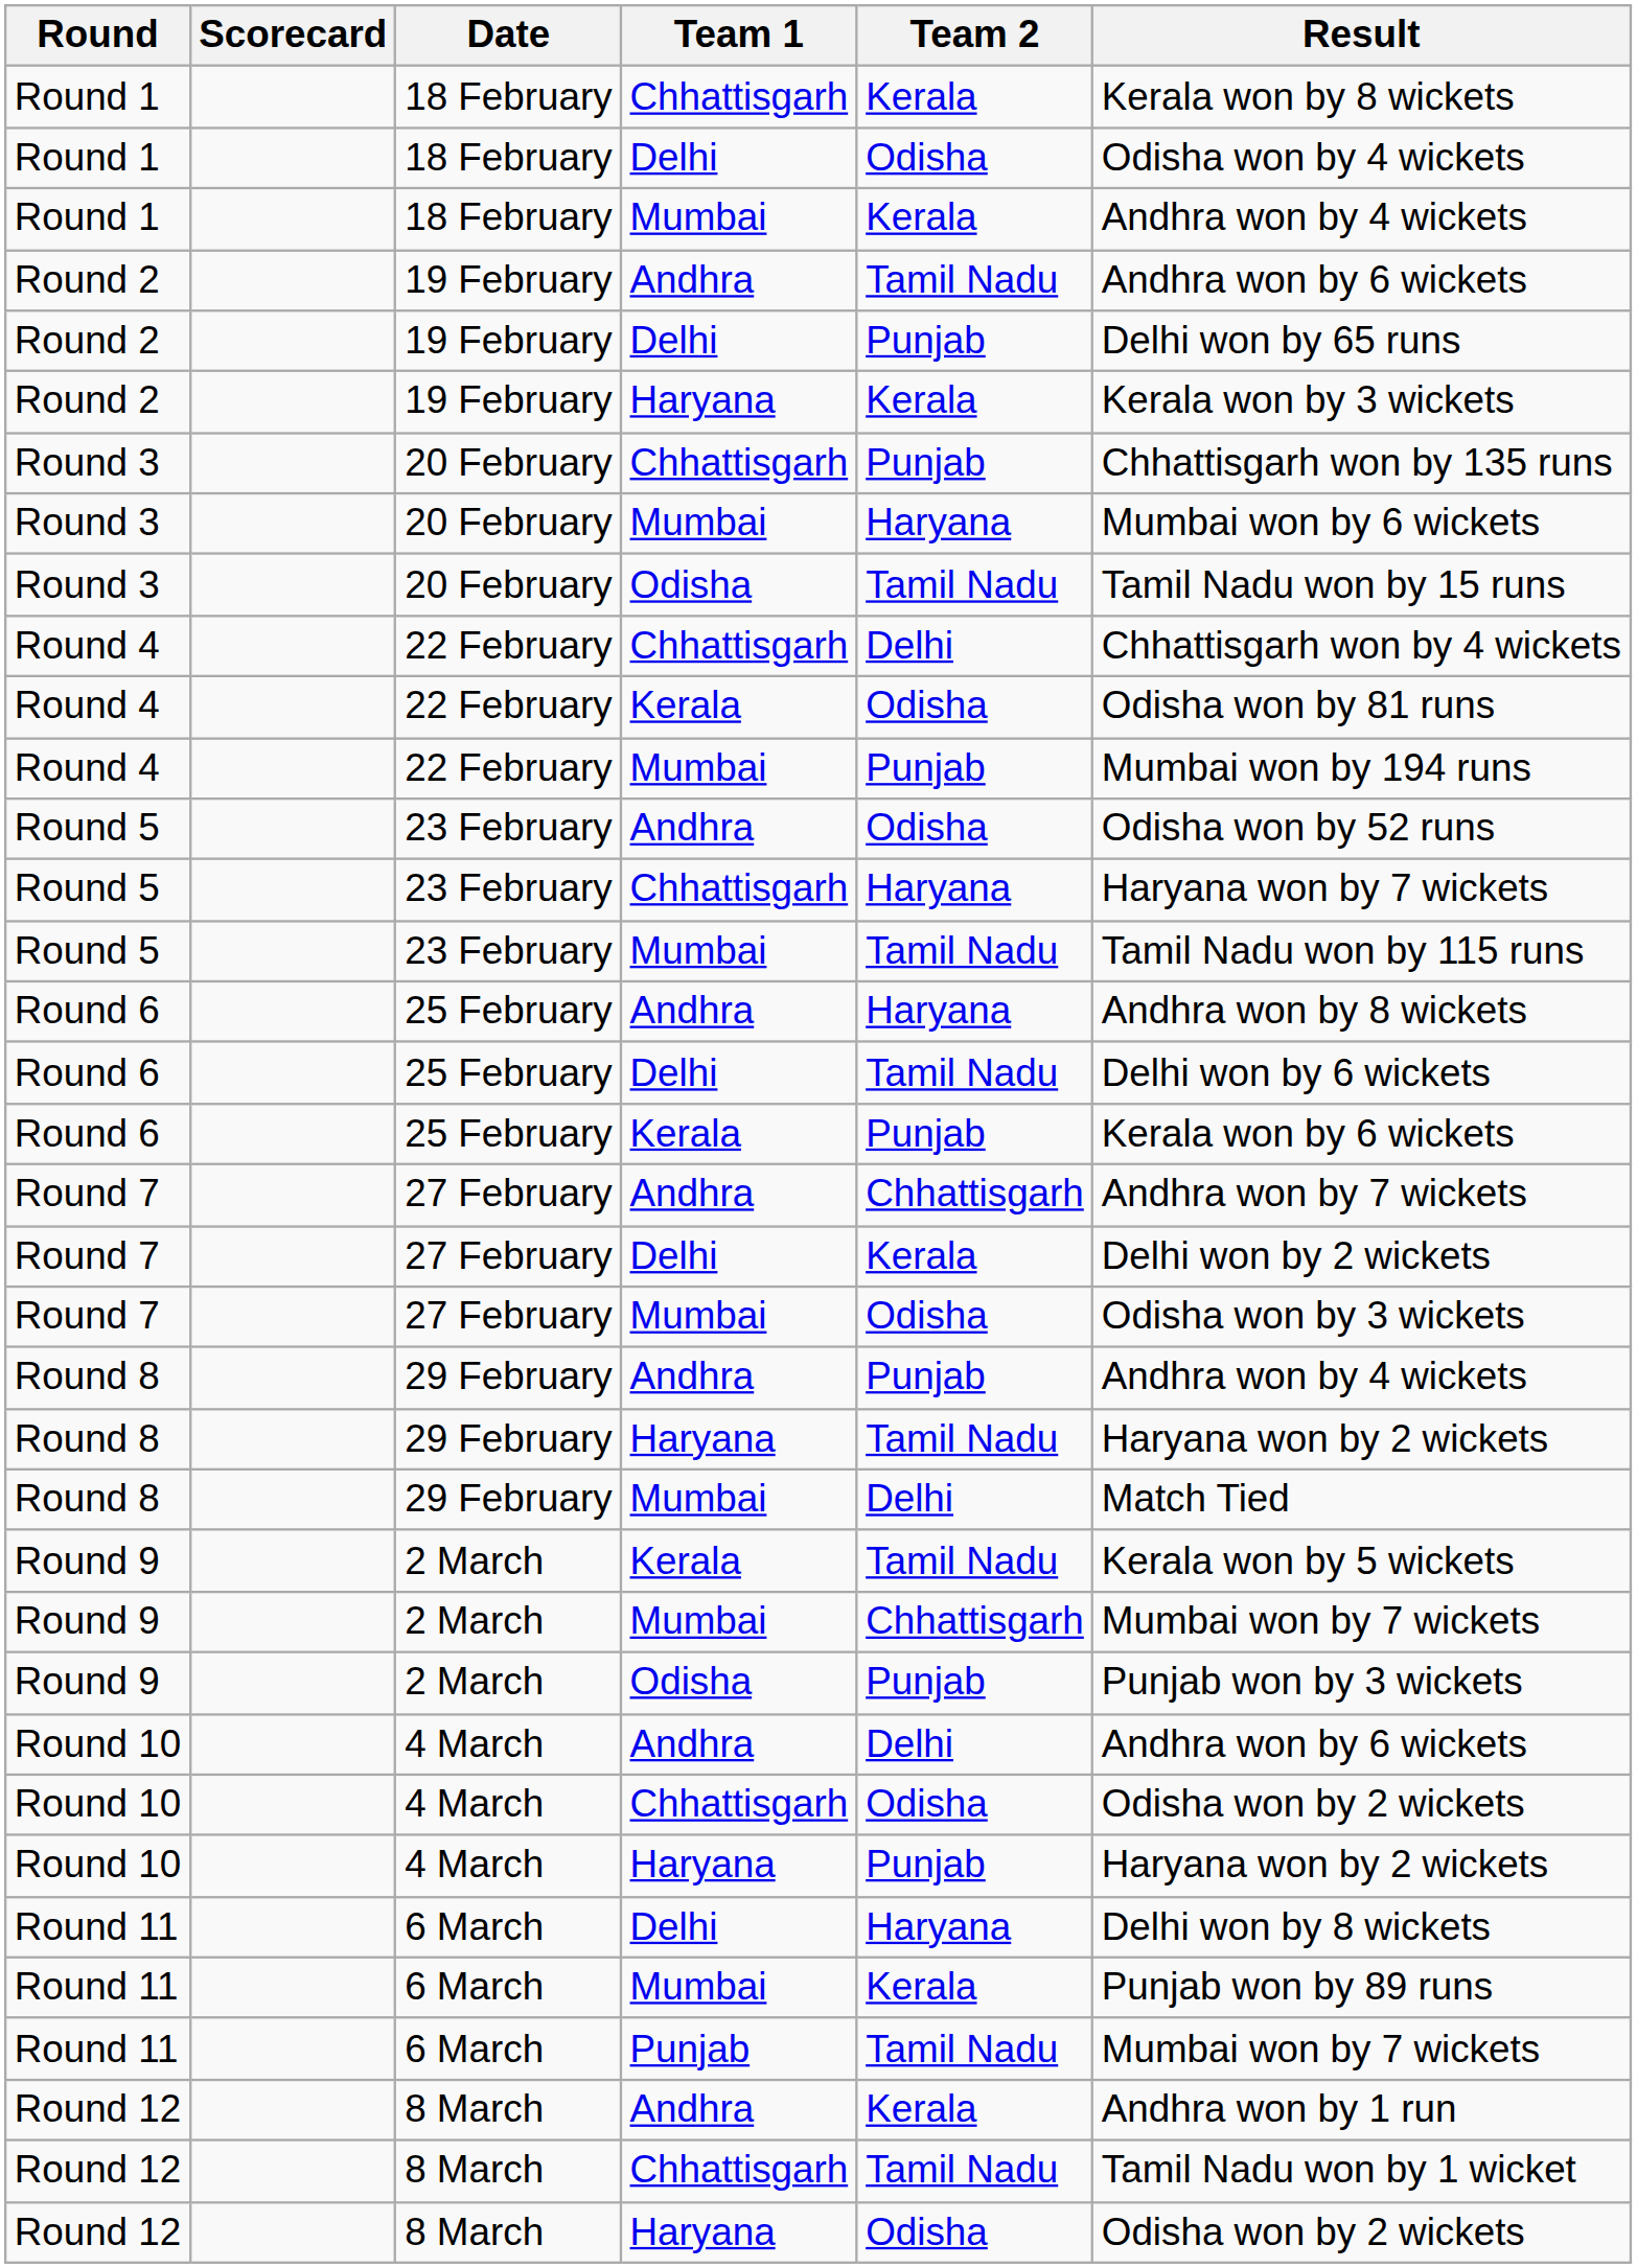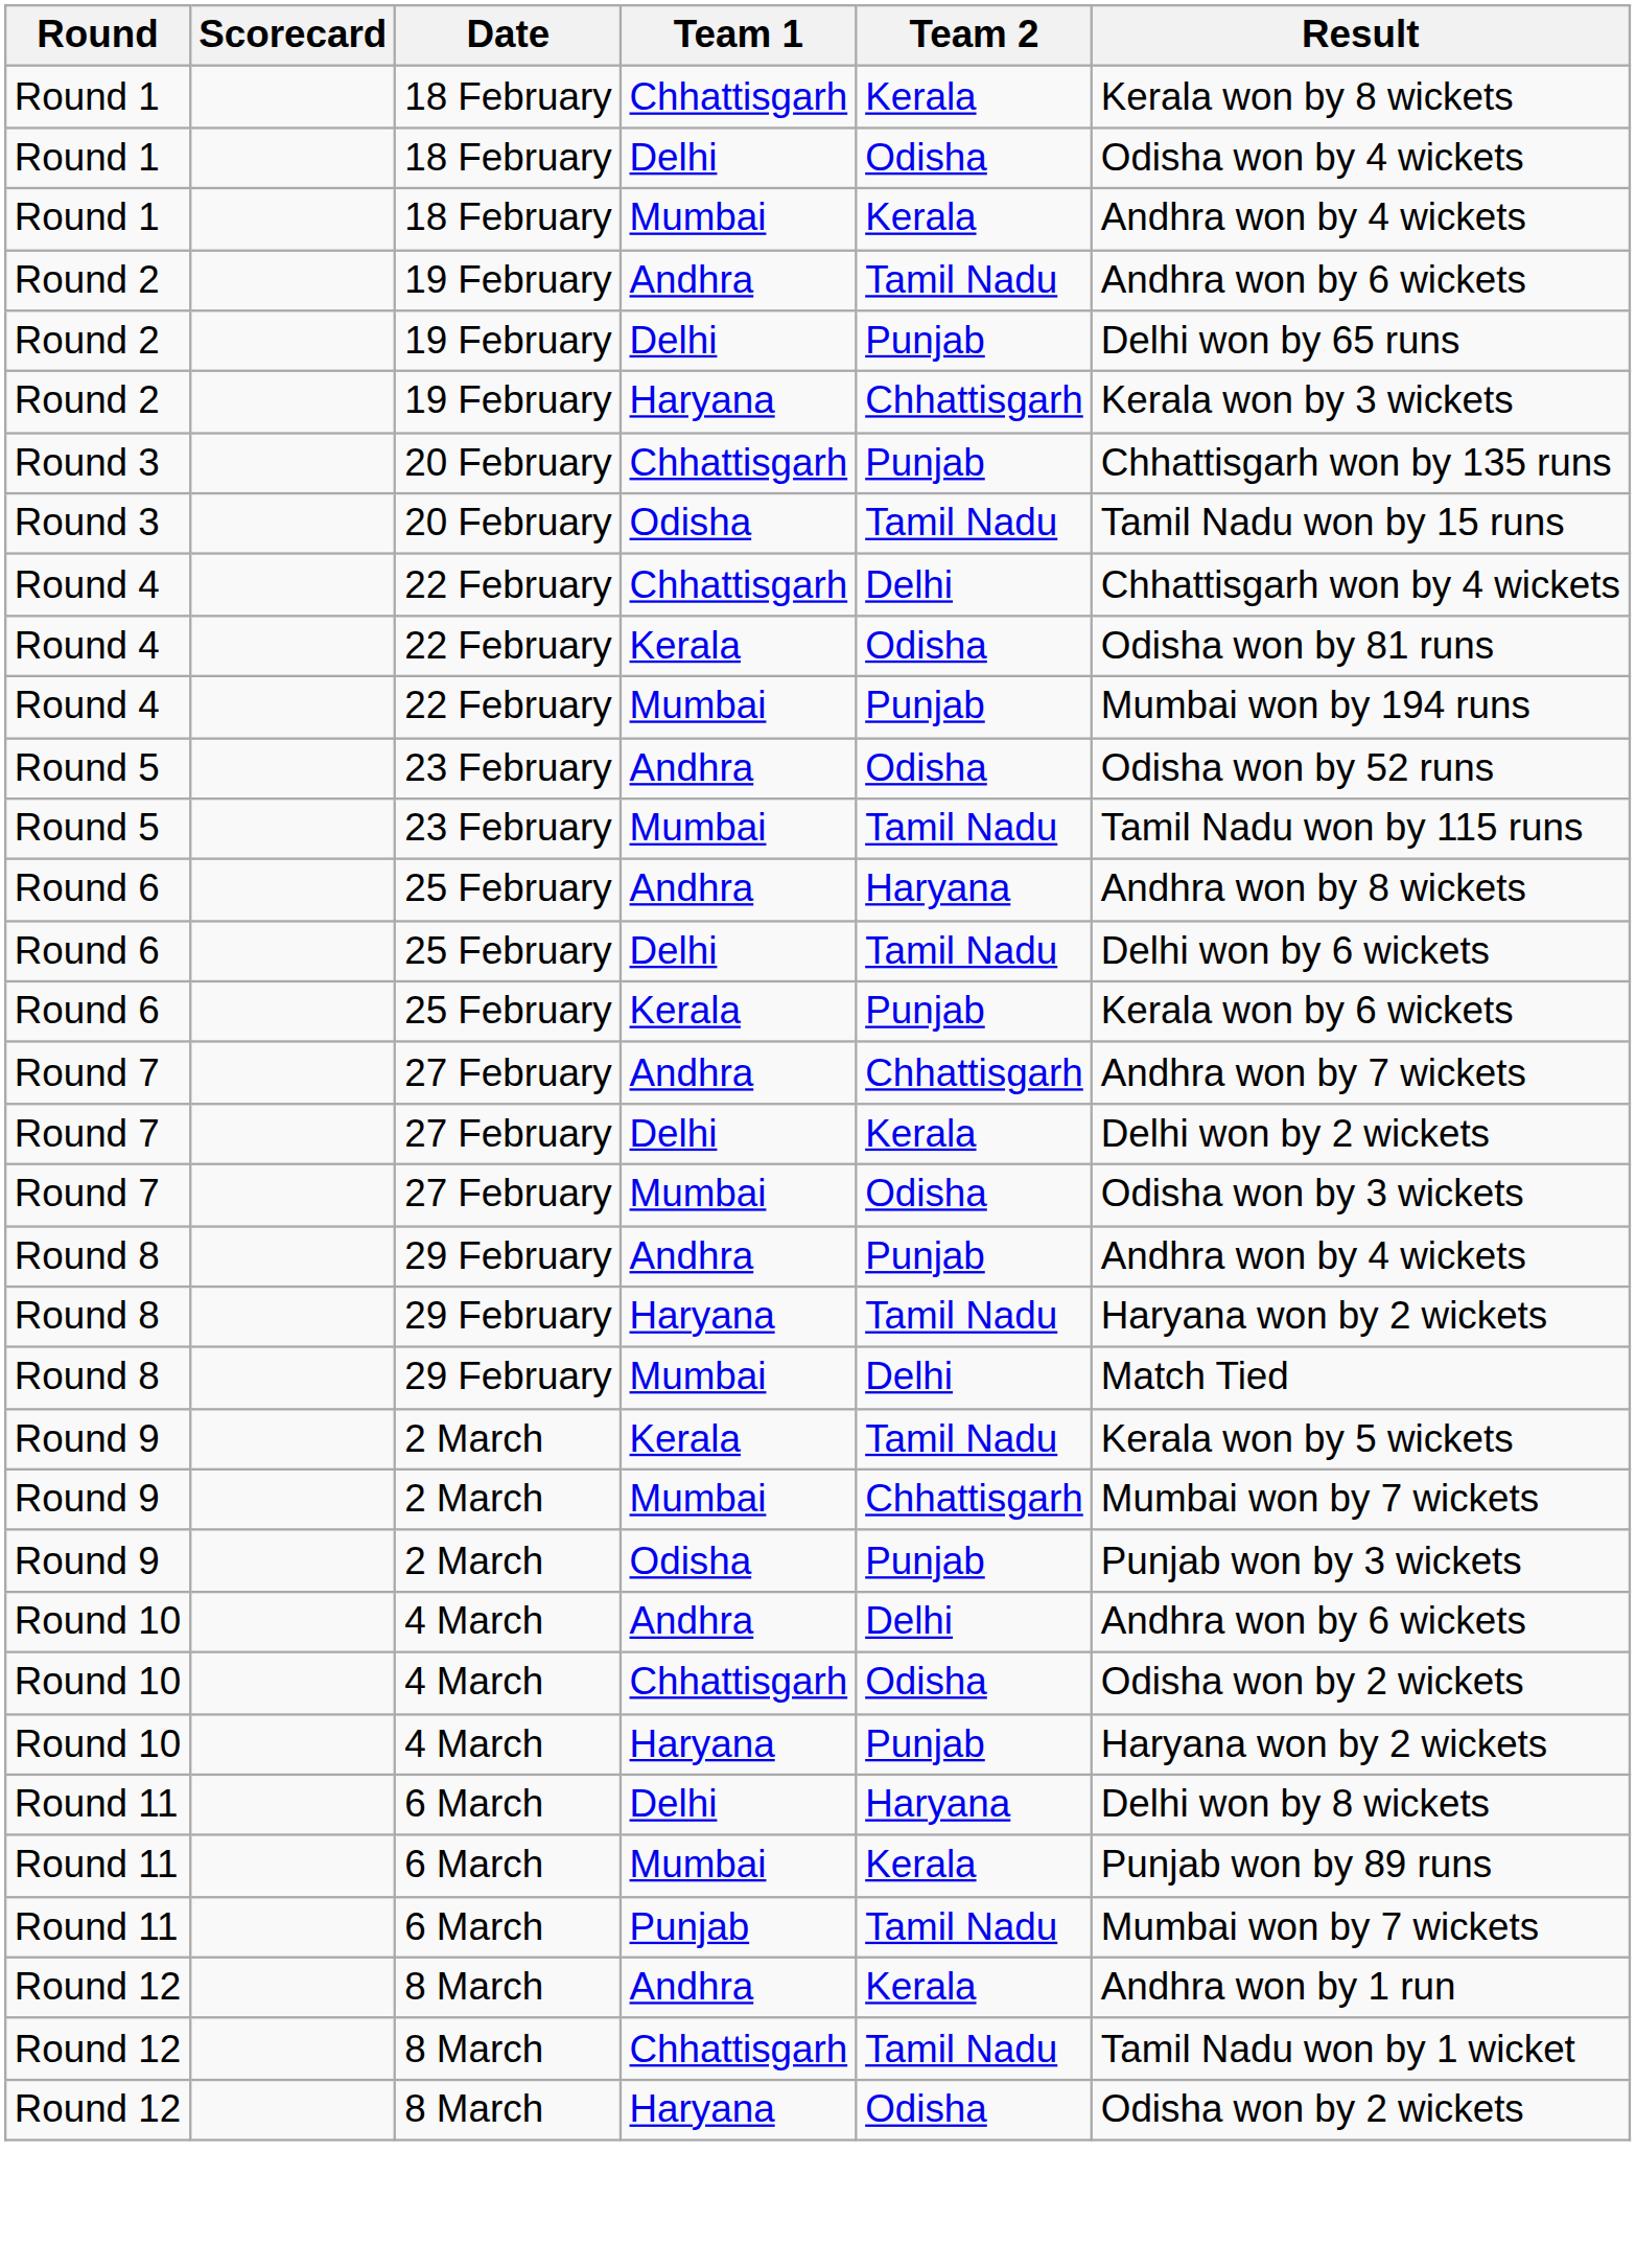 <table class="wikitable collapsible sortable collapsed">
 <tr>
 <th>Round</th>
 <th>Scorecard</th>
 <th>Date</th>
 <th>Team 1</th>
 <th>Team 2</th>
 <th>Result</th>
 </tr>
 <tr>
 <td>Round 1</td>
 <td></td>
 <td>18 February</td>
 <td><a href='#'>Chhattisgarh</a></td>
 <td><a href='#'>Kerala</a></td>
 <td>Kerala won by 8 wickets</td>
 </tr>
 <tr>
 <td>Round 1</td>
 <td></td>
 <td>18 February</td>
 <td><a href='#'>Delhi</a></td>
 <td><a href='#'>Odisha</a></td>
 <td>Odisha won by 4 wickets</td>
 </tr>
 <tr>
 <td>Round 1</td>
 <td></td>
 <td>18 February</td>
 <td><a href='#'>Mumbai</a></td>
 <td><a href='#'>Kerala</a></td>
 <td>Andhra won by 4 wickets</td>
 </tr>
 <tr>
 <td>Round 2</td>
 <td></td>
 <td>19 February</td>
 <td><a href='#'>Andhra</a></td>
 <td><a href='#'>Tamil Nadu</a></td>
 <td>Andhra won by 6 wickets</td>
 </tr>
 <tr>
 <td>Round 2</td>
 <td></td>
 <td>19 February</td>
 <td><a href='#'>Delhi</a></td>
 <td><a href='#'>Punjab</a></td>
 <td>Delhi won by 65 runs</td>
 </tr>
 <tr>
 <td>Round 2</td>
 <td></td>
 <td>19 February</td>
 <td><a href='#'>Haryana</a></td>
-<td><a href='#'>Kerala</a></td>
+<td><a href='#'>Chhattisgarh</a></td>
 <td>Kerala won by 3 wickets</td>
 </tr>
 <tr>
 <td>Round 3</td>
 <td></td>
 <td>20 February</td>
 <td><a href='#'>Chhattisgarh</a></td>
 <td><a href='#'>Punjab</a></td>
 <td>Chhattisgarh won by 135 runs</td>
-</tr>
-<tr>
-<td>Round 3</td>
-<td></td>
-<td>20 February</td>
-<td><a href='#'>Mumbai</a></td>
-<td><a href='#'>Haryana</a></td>
-<td>Mumbai won by 6 wickets</td>
 </tr>
 <tr>
 <td>Round 3</td>
 <td></td>
 <td>20 February</td>
 <td><a href='#'>Odisha</a></td>
 <td><a href='#'>Tamil Nadu</a></td>
 <td>Tamil Nadu won by 15 runs</td>
 </tr>
 <tr>
 <td>Round 4</td>
 <td></td>
 <td>22 February</td>
 <td><a href='#'>Chhattisgarh</a></td>
 <td><a href='#'>Delhi</a></td>
 <td>Chhattisgarh won by 4 wickets</td>
 </tr>
 <tr>
 <td>Round 4</td>
 <td></td>
 <td>22 February</td>
 <td><a href='#'>Kerala</a></td>
 <td><a href='#'>Odisha</a></td>
 <td>Odisha won by 81 runs</td>
 </tr>
 <tr>
 <td>Round 4</td>
 <td></td>
 <td>22 February</td>
 <td><a href='#'>Mumbai</a></td>
 <td><a href='#'>Punjab</a></td>
 <td>Mumbai won by 194 runs</td>
 </tr>
 <tr>
 <td>Round 5</td>
 <td></td>
 <td>23 February</td>
 <td><a href='#'>Andhra</a></td>
 <td><a href='#'>Odisha</a></td>
 <td>Odisha won by 52 runs</td>
-</tr>
-<tr>
-<td>Round 5</td>
-<td></td>
-<td>23 February</td>
-<td><a href='#'>Chhattisgarh</a></td>
-<td><a href='#'>Haryana</a></td>
-<td>Haryana won by 7 wickets</td>
 </tr>
 <tr>
 <td>Round 5</td>
 <td></td>
 <td>23 February</td>
 <td><a href='#'>Mumbai</a></td>
 <td><a href='#'>Tamil Nadu</a></td>
 <td>Tamil Nadu won by 115 runs</td>
 </tr>
 <tr>
 <td>Round 6</td>
 <td></td>
 <td>25 February</td>
 <td><a href='#'>Andhra</a></td>
 <td><a href='#'>Haryana</a></td>
 <td>Andhra won by 8 wickets</td>
 </tr>
 <tr>
 <td>Round 6</td>
 <td></td>
 <td>25 February</td>
 <td><a href='#'>Delhi</a></td>
 <td><a href='#'>Tamil Nadu</a></td>
 <td>Delhi won by 6 wickets</td>
 </tr>
 <tr>
 <td>Round 6</td>
 <td></td>
 <td>25 February</td>
 <td><a href='#'>Kerala</a></td>
 <td><a href='#'>Punjab</a></td>
 <td>Kerala won by 6 wickets</td>
 </tr>
 <tr>
 <td>Round 7</td>
 <td></td>
 <td>27 February</td>
 <td><a href='#'>Andhra</a></td>
 <td><a href='#'>Chhattisgarh</a></td>
 <td>Andhra won by 7 wickets</td>
 </tr>
 <tr>
 <td>Round 7</td>
 <td></td>
 <td>27 February</td>
 <td><a href='#'>Delhi</a></td>
 <td><a href='#'>Kerala</a></td>
 <td>Delhi won by 2 wickets</td>
 </tr>
 <tr>
 <td>Round 7</td>
 <td></td>
 <td>27 February</td>
 <td><a href='#'>Mumbai</a></td>
 <td><a href='#'>Odisha</a></td>
 <td>Odisha won by 3 wickets</td>
 </tr>
 <tr>
 <td>Round 8</td>
 <td></td>
 <td>29 February</td>
 <td><a href='#'>Andhra</a></td>
 <td><a href='#'>Punjab</a></td>
 <td>Andhra won by 4 wickets</td>
 </tr>
 <tr>
 <td>Round 8</td>
 <td></td>
 <td>29 February</td>
 <td><a href='#'>Haryana</a></td>
 <td><a href='#'>Tamil Nadu</a></td>
 <td>Haryana won by 2 wickets</td>
 </tr>
 <tr>
 <td>Round 8</td>
 <td></td>
 <td>29 February</td>
 <td><a href='#'>Mumbai</a></td>
 <td><a href='#'>Delhi</a></td>
 <td>Match Tied</td>
 </tr>
 <tr>
 <td>Round 9</td>
 <td></td>
 <td>2 March</td>
 <td><a href='#'>Kerala</a></td>
 <td><a href='#'>Tamil Nadu</a></td>
 <td>Kerala won by 5 wickets</td>
 </tr>
 <tr>
 <td>Round 9</td>
 <td></td>
 <td>2 March</td>
 <td><a href='#'>Mumbai</a></td>
 <td><a href='#'>Chhattisgarh</a></td>
 <td>Mumbai won by 7 wickets</td>
 </tr>
 <tr>
 <td>Round 9</td>
 <td></td>
 <td>2 March</td>
 <td><a href='#'>Odisha</a></td>
 <td><a href='#'>Punjab</a></td>
 <td>Punjab won by 3 wickets</td>
 </tr>
 <tr>
 <td>Round 10</td>
 <td></td>
 <td>4 March</td>
 <td><a href='#'>Andhra</a></td>
 <td><a href='#'>Delhi</a></td>
 <td>Andhra won by 6 wickets</td>
 </tr>
 <tr>
 <td>Round 10</td>
 <td></td>
 <td>4 March</td>
 <td><a href='#'>Chhattisgarh</a></td>
 <td><a href='#'>Odisha</a></td>
 <td>Odisha won by 2 wickets</td>
 </tr>
 <tr>
 <td>Round 10</td>
 <td></td>
 <td>4 March</td>
 <td><a href='#'>Haryana</a></td>
 <td><a href='#'>Punjab</a></td>
 <td>Haryana won by 2 wickets</td>
 </tr>
 <tr>
 <td>Round 11</td>
 <td></td>
 <td>6 March</td>
 <td><a href='#'>Delhi</a></td>
 <td><a href='#'>Haryana</a></td>
 <td>Delhi won by 8 wickets</td>
 </tr>
 <tr>
 <td>Round 11</td>
 <td></td>
 <td>6 March</td>
 <td><a href='#'>Mumbai</a></td>
 <td><a href='#'>Kerala</a></td>
 <td>Punjab won by 89 runs</td>
 </tr>
 <tr>
 <td>Round 11</td>
 <td></td>
 <td>6 March</td>
 <td><a href='#'>Punjab</a></td>
 <td><a href='#'>Tamil Nadu</a></td>
 <td>Mumbai won by 7 wickets</td>
 </tr>
 <tr>
 <td>Round 12</td>
 <td></td>
 <td>8 March</td>
 <td><a href='#'>Andhra</a></td>
 <td><a href='#'>Kerala</a></td>
 <td>Andhra won by 1 run</td>
 </tr>
 <tr>
 <td>Round 12</td>
 <td></td>
 <td>8 March</td>
 <td><a href='#'>Chhattisgarh</a></td>
 <td><a href='#'>Tamil Nadu</a></td>
 <td>Tamil Nadu won by 1 wicket</td>
 </tr>
 <tr>
 <td>Round 12</td>
 <td></td>
 <td>8 March</td>
 <td><a href='#'>Haryana</a></td>
 <td><a href='#'>Odisha</a></td>
 <td>Odisha won by 2 wickets</td>
 </tr>
 </table>
